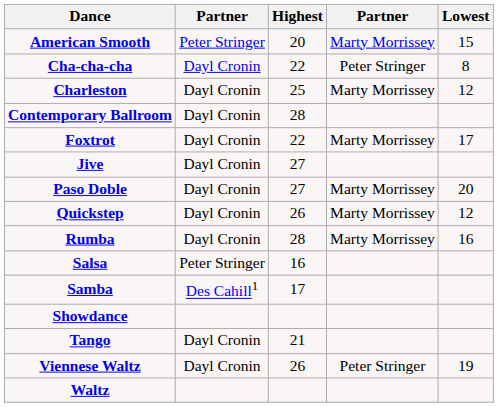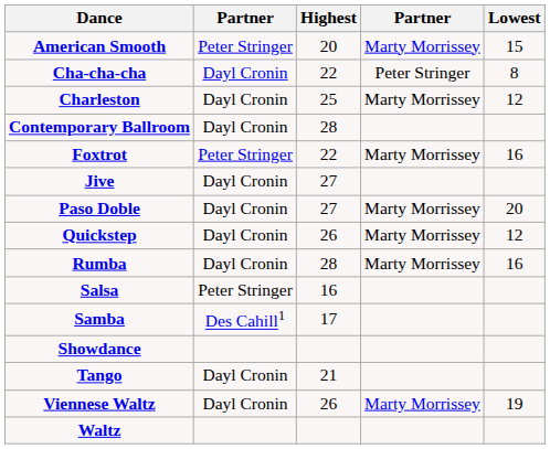 <table class="wikitable sortable collapsed">
 <tr style="text-align:Center; background:cc;">
 <th>Dance</th>
 <th>Partner</th>
 <th>Highest</th>
 <th>Partner</th>
 <th>Lowest</th>
 </tr>
 <tr style="text-align: center; background:#faf6f6">
 <td><strong><a href='#'>American Smooth</a></strong></td>
 <td><a href='#'>Peter Stringer</a></td>
 <td>20</td>
 <td><a href='#'>Marty Morrissey</a></td>
 <td>15</td>
 </tr>
 <tr style="text-align: center; background:#faf6f6">
 <td><strong><a href='#'>Cha-cha-cha</a></strong></td>
 <td><a href='#'>Dayl Cronin</a></td>
 <td>22</td>
 <td>Peter Stringer</td>
 <td>8</td>
 </tr>
 <tr style="text-align: center; background:#faf6f6">
 <td><strong><a href='#'>Charleston</a></strong></td>
 <td>Dayl Cronin</td>
 <td>25</td>
 <td>Marty Morrissey</td>
 <td>12</td>
 </tr>
 <tr style="text-align: center; background:#faf6f6">
 <td><strong><a href='#'>Contemporary Ballroom</a></strong></td>
 <td>Dayl Cronin</td>
 <td>28</td>
 <td></td>
 <td></td>
 </tr>
 <tr style="text-align: center; background:#faf6f6">
 <td><strong><a href='#'>Foxtrot</a></strong></td>
-<td>Dayl Cronin</td>
+<td><a href='#'>Peter Stringer</a></td>
 <td>22</td>
 <td>Marty Morrissey</td>
-<td>17</td>
+<td>16</td>
 </tr>
 <tr style="text-align: center; background:#faf6f6">
 <td><strong><a href='#'>Jive</a></strong></td>
 <td>Dayl Cronin</td>
 <td>27</td>
 <td></td>
 <td></td>
 </tr>
 <tr style="text-align: center; background:#faf6f6">
 <td><strong><a href='#'>Paso Doble</a></strong></td>
 <td>Dayl Cronin</td>
 <td>27</td>
 <td>Marty Morrissey</td>
 <td>20</td>
 </tr>
 <tr style="text-align: center; background:#faf6f6">
 <td><strong><a href='#'>Quickstep</a></strong></td>
 <td>Dayl Cronin</td>
 <td>26</td>
 <td>Marty Morrissey</td>
 <td>12</td>
 </tr>
 <tr style="text-align: center; background:#faf6f6">
 <td><strong><a href='#'>Rumba</a></strong></td>
 <td>Dayl Cronin</td>
 <td>28</td>
 <td>Marty Morrissey</td>
 <td>16</td>
 </tr>
 <tr style="text-align: center; background:#faf6f6">
 <td><strong><a href='#'>Salsa</a></strong></td>
 <td>Peter Stringer</td>
 <td>16</td>
 <td></td>
 <td></td>
 </tr>
 <tr style="text-align: center; background:#faf6f6">
 <td><strong><a href='#'>Samba</a></strong></td>
 <td><a href='#'>Des Cahill</a><sup>1</sup></td>
 <td>17</td>
 <td></td>
 <td></td>
 </tr>
 <tr style="text-align: center; background:#faf6f6">
 <td><strong><a href='#'>Showdance</a></strong></td>
 <td></td>
 <td></td>
 <td></td>
 <td></td>
 </tr>
 <tr style="text-align: center; background:#faf6f6">
 <td><strong><a href='#'>Tango</a></strong></td>
 <td>Dayl Cronin</td>
 <td>21</td>
 <td></td>
 <td></td>
 </tr>
 <tr style="text-align: center; background:#faf6f6">
 <td><strong><a href='#'>Viennese Waltz</a></strong></td>
 <td>Dayl Cronin</td>
 <td>26</td>
-<td>Peter Stringer</td>
+<td><a href='#'>Marty Morrissey</a></td>
 <td>19</td>
 </tr>
 <tr style="text-align: center; background:#faf6f6">
 <td><strong><a href='#'>Waltz</a></strong></td>
 <td></td>
 <td></td>
 <td></td>
 <td></td>
 </tr>
 </table>
